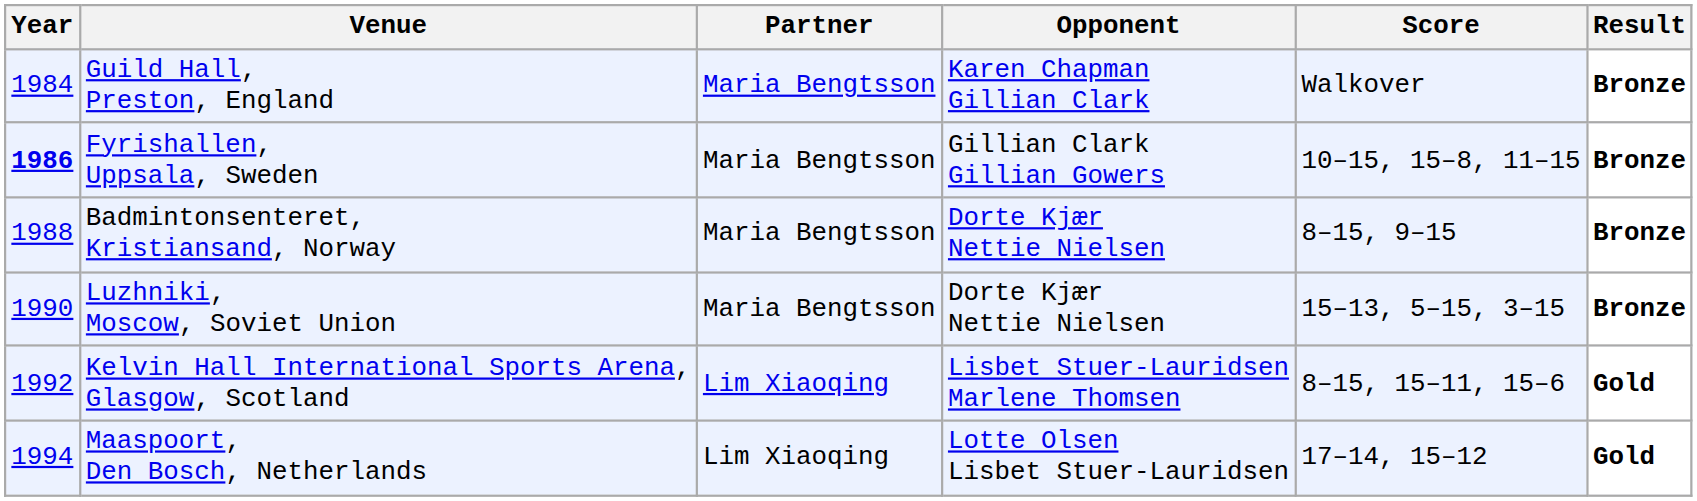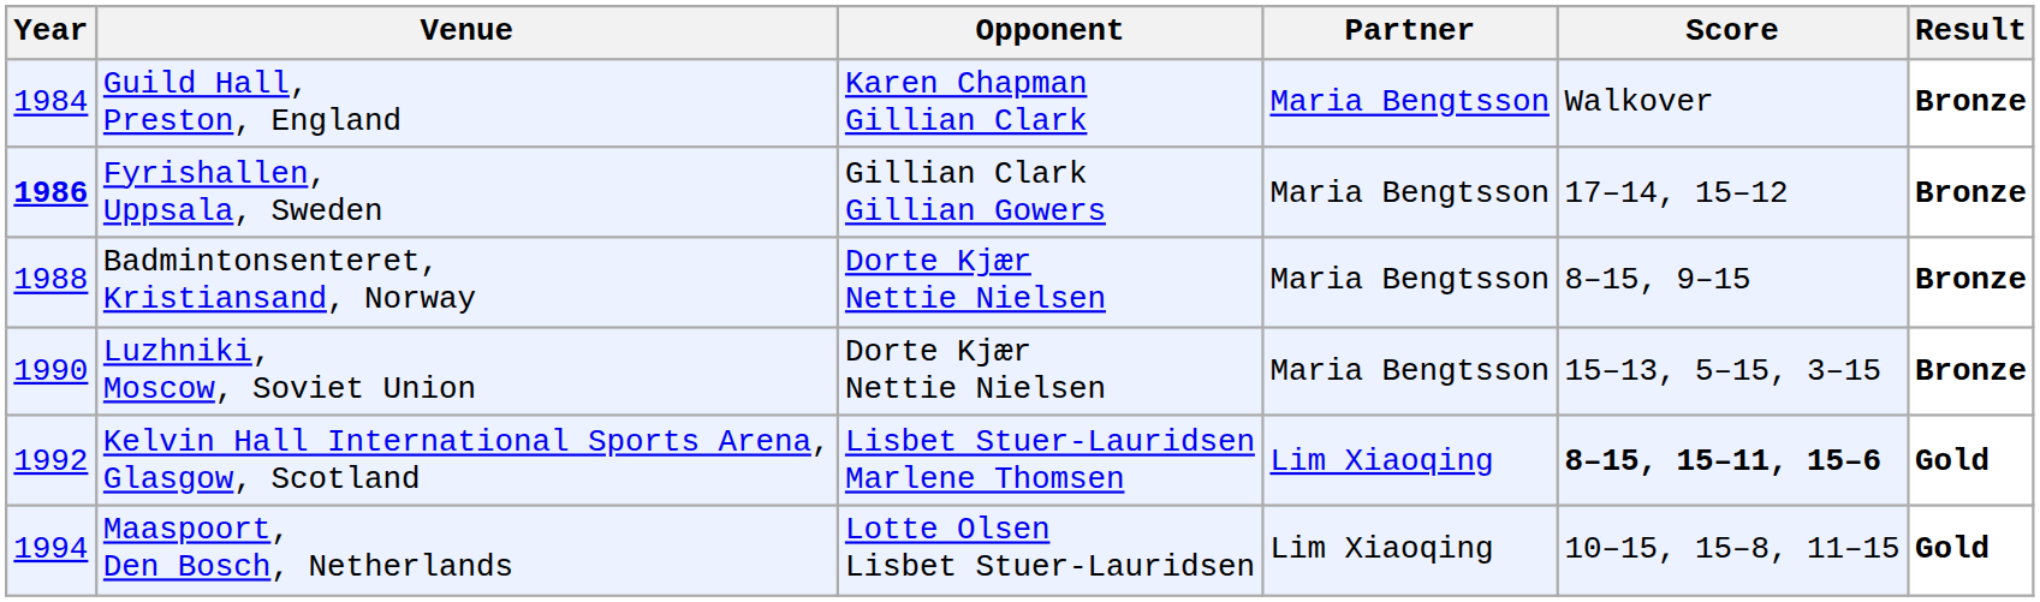 <table class="sortable wikitable" style="font-size: 90%;">
 <tr>
 <th>Year</th>
 <th>Venue</th>
+<th>Opponent</th>
 <th>Partner</th>
-<th>Opponent</th>
 <th>Score</th>
 <th>Result</th>
 </tr>
 <tr style="background:#ECF2FF">
 <td align="center"><a href='#'>1984</a></td>
 <td align="left"><a href='#'>Guild Hall</a>,<br><a href='#'>Preston</a>, England</td>
+<td align="left"> <a href='#'>Karen Chapman</a><br> <a href='#'>Gillian Clark</a></td>
 <td align="left"> <a href='#'>Maria Bengtsson</a></td>
-<td align="left"> <a href='#'>Karen Chapman</a><br> <a href='#'>Gillian Clark</a></td>
 <td align="left">Walkover</td>
 <td style="text-align:left; background:white"> <strong>Bronze</strong></td>
 </tr>
 <tr style="background:#ECF2FF">
 <td align="center"><strong><a href='#'>1986</a></strong></td>
 <td align="left"><a href='#'>Fyrishallen</a>,<br><a href='#'>Uppsala</a>, Sweden</td>
+<td align="left"> Gillian Clark<br> <a href='#'>Gillian Gowers</a></td>
 <td align="left"> Maria Bengtsson</td>
-<td align="left"> Gillian Clark<br> <a href='#'>Gillian Gowers</a></td>
-<td align="left">10–15, 15–8, 11–15</td>
+<td align="left">17–14, 15–12</td>
 <td style="text-align:left; background:white"> <strong>Bronze</strong></td>
 </tr>
 <tr style="background:#ECF2FF">
 <td align="center"><a href='#'>1988</a></td>
 <td align="left">Badmintonsenteret,<br><a href='#'>Kristiansand</a>, Norway</td>
+<td align="left"> <a href='#'>Dorte Kjær</a><br> <a href='#'>Nettie Nielsen</a></td>
 <td align="left"> Maria Bengtsson</td>
-<td align="left"> <a href='#'>Dorte Kjær</a><br> <a href='#'>Nettie Nielsen</a></td>
 <td align="left">8–15, 9–15</td>
 <td style="text-align:left; background:white"> <strong>Bronze</strong></td>
 </tr>
 <tr style="background:#ECF2FF">
 <td align="center"><a href='#'>1990</a></td>
 <td align="left"><a href='#'>Luzhniki</a>,<br><a href='#'>Moscow</a>, Soviet Union</td>
+<td align="left"> Dorte Kjær<br> Nettie Nielsen</td>
 <td align="left"> Maria Bengtsson</td>
-<td align="left"> Dorte Kjær<br> Nettie Nielsen</td>
 <td align="left">15–13, 5–15, 3–15</td>
 <td style="text-align:left; background:white"> <strong>Bronze</strong></td>
 </tr>
 <tr style="background:#ECF2FF">
 <td align="center"><a href='#'>1992</a></td>
 <td align="left"><a href='#'>Kelvin Hall International Sports Arena</a>,<br><a href='#'>Glasgow</a>, Scotland</td>
+<td align="left"> <a href='#'>Lisbet Stuer-Lauridsen</a><br> <a href='#'>Marlene Thomsen</a></td>
 <td align="left"> <a href='#'>Lim Xiaoqing</a></td>
-<td align="left"> <a href='#'>Lisbet Stuer-Lauridsen</a><br> <a href='#'>Marlene Thomsen</a></td>
-<td align="left">8–15, 15–11, 15–6</td>
+<td align="left"><strong>8–15, 15–11, 15–6</strong></td>
 <td style="text-align:left; background:white"> <strong>Gold</strong></td>
 </tr>
 <tr style="background:#ECF2FF">
 <td align="center"><a href='#'>1994</a></td>
 <td align="left"><a href='#'>Maaspoort</a>,<br><a href='#'>Den Bosch</a>, Netherlands</td>
+<td align="left"> <a href='#'>Lotte Olsen</a><br> Lisbet Stuer-Lauridsen</td>
 <td align="left"> Lim Xiaoqing</td>
-<td align="left"> <a href='#'>Lotte Olsen</a><br> Lisbet Stuer-Lauridsen</td>
-<td align="left">17–14, 15–12</td>
+<td align="left">10–15, 15–8, 11–15</td>
 <td style="text-align:left; background:white"> <strong>Gold</strong></td>
 </tr>
 </table>
